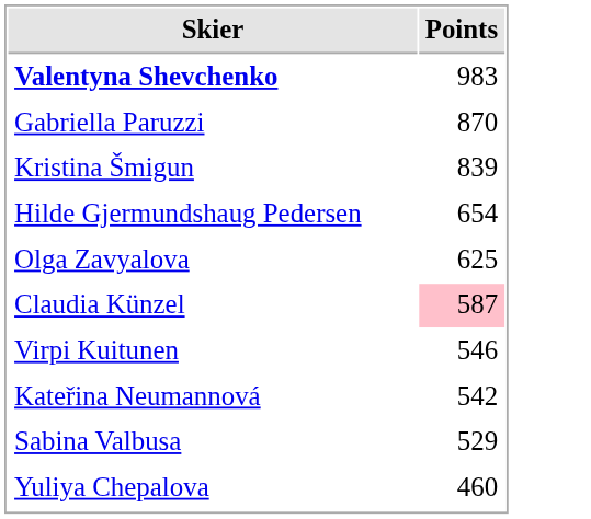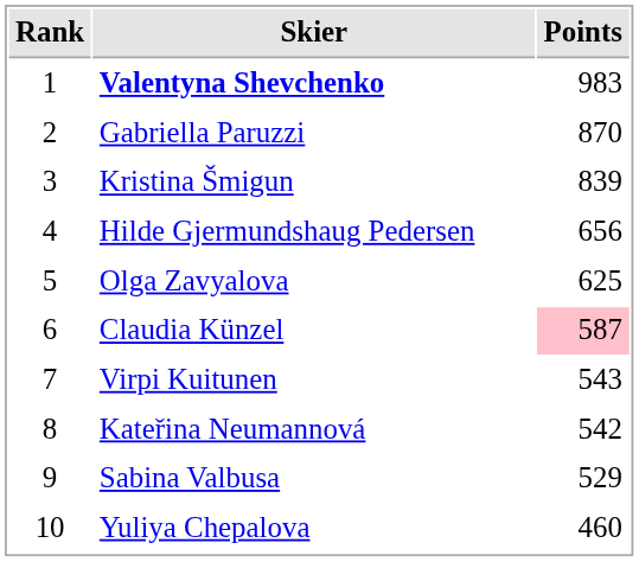 <table cellspacing="1" cellpadding="3" style="border:1px solid #AAAAAA;font-size:86%">
 <tr style="background-color: #E4E4E4;">
+<th style="border-bottom:1px solid #AAAAAA" width=10>Rank</th>
 <th style="border-bottom:1px solid #AAAAAA" width=200>Skier</th>
 <th style="border-bottom:1px solid #AAAAAA" width=20 align=right>Points</th>
 </tr>
 <tr>
+<td align=center>1</td>
 <td> <strong><a href='#'>Valentyna Shevchenko</a></strong></td>
 <td align=right>983</td>
 </tr>
 <tr>
+<td align=center>2</td>
 <td> <a href='#'>Gabriella Paruzzi</a></td>
 <td align=right>870</td>
 </tr>
 <tr>
+<td align=center>3</td>
 <td> <a href='#'>Kristina Šmigun</a></td>
 <td align=right>839</td>
 </tr>
 <tr>
+<td align=center>4</td>
 <td> <a href='#'>Hilde Gjermundshaug Pedersen</a></td>
-<td align=right>654</td>
+<td align=right>656</td>
 </tr>
 <tr>
+<td align=center>5</td>
 <td> <a href='#'>Olga Zavyalova</a></td>
 <td align=right>625</td>
 </tr>
 <tr>
+<td align=center>6</td>
 <td> <a href='#'>Claudia Künzel</a></td>
 <td align=right style="background: pink;">587</td>
 </tr>
 <tr>
+<td align=center>7</td>
 <td> <a href='#'>Virpi Kuitunen</a></td>
-<td align=right>546</td>
+<td align=right>543</td>
 </tr>
 <tr>
+<td align=center>8</td>
 <td> <a href='#'>Kateřina Neumannová</a></td>
 <td align=right>542</td>
 </tr>
 <tr>
+<td align=center>9</td>
 <td> <a href='#'>Sabina Valbusa</a></td>
 <td align=right>529</td>
 </tr>
 <tr>
+<td align=center>10</td>
 <td> <a href='#'>Yuliya Chepalova</a></td>
 <td align=right>460</td>
 </tr>
 </table>
